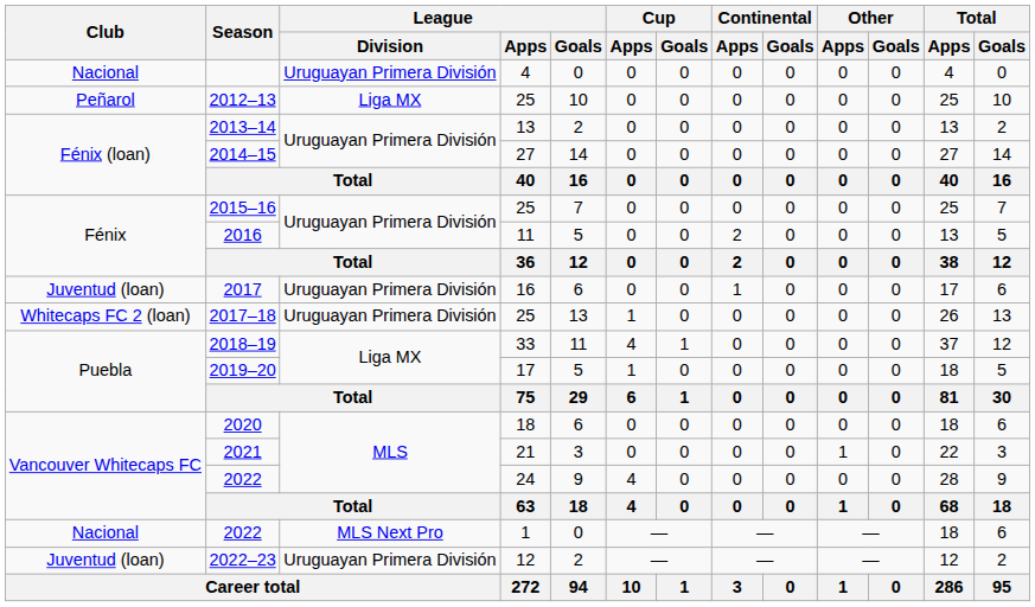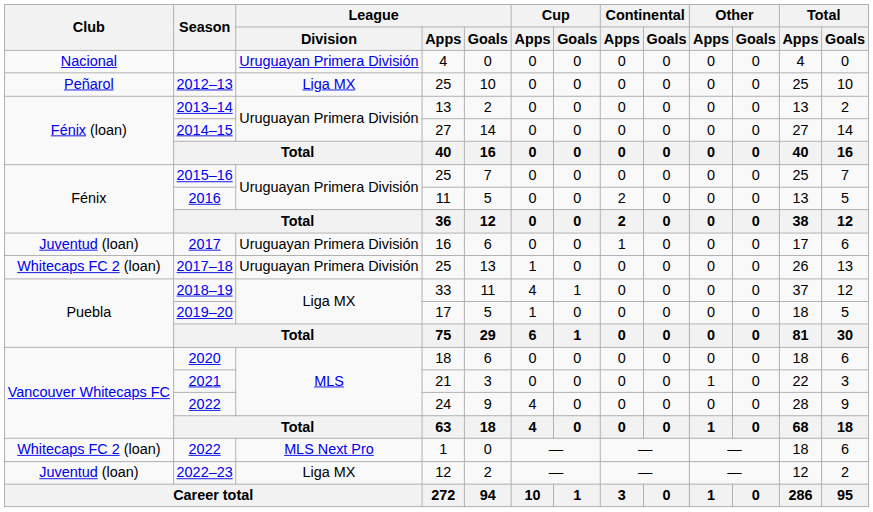 <table class="wikitable" style="text-align:center">
 <tr>
 <th rowspan="2">Club</th>
 <th rowspan="2">Season</th>
 <th colspan="3">League</th>
 <th colspan="2">Cup</th>
 <th colspan="2">Continental</th>
 <th colspan="2">Other</th>
 <th colspan="2">Total</th>
 </tr>
 <tr>
 <th>Division</th>
 <th>Apps</th>
 <th>Goals</th>
 <th>Apps</th>
 <th>Goals</th>
 <th>Apps</th>
 <th>Goals</th>
 <th>Apps</th>
 <th>Goals</th>
 <th>Apps</th>
 <th>Goals</th>
 </tr>
 <tr>
 <td><a href='#'>Nacional</a></td>
 <td></td>
 <td><a href='#'>Uruguayan Primera División</a></td>
 <td>4</td>
 <td>0</td>
 <td>0</td>
 <td>0</td>
 <td>0</td>
 <td>0</td>
 <td>0</td>
 <td>0</td>
 <td>4</td>
 <td>0</td>
 </tr>
 <tr>
 <td><a href='#'>Peñarol</a></td>
 <td><a href='#'>2012–13</a></td>
 <td><a href='#'>Liga MX</a></td>
 <td>25</td>
 <td>10</td>
 <td>0</td>
 <td>0</td>
 <td>0</td>
 <td>0</td>
 <td>0</td>
 <td>0</td>
 <td>25</td>
 <td>10</td>
 </tr>
 <tr>
 <td rowspan="3"><a href='#'>Fénix</a> (loan)</td>
 <td><a href='#'>2013–14</a></td>
 <td rowspan="2">Uruguayan Primera División</td>
 <td>13</td>
 <td>2</td>
 <td>0</td>
 <td>0</td>
 <td>0</td>
 <td>0</td>
 <td>0</td>
 <td>0</td>
 <td>13</td>
 <td>2</td>
 </tr>
 <tr>
 <td><a href='#'>2014–15</a></td>
 <td>27</td>
 <td>14</td>
 <td>0</td>
 <td>0</td>
 <td>0</td>
 <td>0</td>
 <td>0</td>
 <td>0</td>
 <td>27</td>
 <td>14</td>
 </tr>
 <tr>
 <th colspan="2">Total</th>
 <th>40</th>
 <th>16</th>
 <th>0</th>
 <th>0</th>
 <th>0</th>
 <th>0</th>
 <th>0</th>
 <th>0</th>
 <th>40</th>
 <th>16</th>
 </tr>
 <tr>
 <td rowspan="3">Fénix</td>
 <td><a href='#'>2015–16</a></td>
 <td rowspan="2">Uruguayan Primera División</td>
 <td>25</td>
 <td>7</td>
 <td>0</td>
 <td>0</td>
 <td>0</td>
 <td>0</td>
 <td>0</td>
 <td>0</td>
 <td>25</td>
 <td>7</td>
 </tr>
 <tr>
 <td><a href='#'>2016</a></td>
 <td>11</td>
 <td>5</td>
 <td>0</td>
 <td>0</td>
 <td>2</td>
 <td>0</td>
 <td>0</td>
 <td>0</td>
 <td>13</td>
 <td>5</td>
 </tr>
 <tr>
 <th colspan="2">Total</th>
 <th>36</th>
 <th>12</th>
 <th>0</th>
 <th>0</th>
 <th>2</th>
 <th>0</th>
 <th>0</th>
 <th>0</th>
 <th>38</th>
 <th>12</th>
 </tr>
 <tr>
 <td><a href='#'>Juventud</a> (loan)</td>
 <td><a href='#'>2017</a></td>
 <td>Uruguayan Primera División</td>
 <td>16</td>
 <td>6</td>
 <td>0</td>
 <td>0</td>
 <td>1</td>
 <td>0</td>
 <td>0</td>
 <td>0</td>
 <td>17</td>
 <td>6</td>
 </tr>
 <tr>
 <td><a href='#'>Whitecaps FC 2</a> (loan)</td>
 <td><a href='#'>2017–18</a></td>
 <td>Uruguayan Primera División</td>
 <td>25</td>
 <td>13</td>
 <td>1</td>
 <td>0</td>
 <td>0</td>
 <td>0</td>
 <td>0</td>
 <td>0</td>
 <td>26</td>
 <td>13</td>
 </tr>
 <tr>
 <td rowspan="3">Puebla</td>
 <td><a href='#'>2018–19</a></td>
 <td rowspan="2">Liga MX</td>
 <td>33</td>
 <td>11</td>
 <td>4</td>
 <td>1</td>
 <td>0</td>
 <td>0</td>
 <td>0</td>
 <td>0</td>
 <td>37</td>
 <td>12</td>
 </tr>
 <tr>
 <td><a href='#'>2019–20</a></td>
 <td>17</td>
 <td>5</td>
 <td>1</td>
 <td>0</td>
 <td>0</td>
 <td>0</td>
 <td>0</td>
 <td>0</td>
 <td>18</td>
 <td>5</td>
 </tr>
 <tr>
 <th colspan="2">Total</th>
 <th>75</th>
 <th>29</th>
 <th>6</th>
 <th>1</th>
 <th>0</th>
 <th>0</th>
 <th>0</th>
 <th>0</th>
 <th>81</th>
 <th>30</th>
 </tr>
 <tr>
 <td rowspan="4"><a href='#'>Vancouver Whitecaps FC</a></td>
 <td><a href='#'>2020</a></td>
 <td rowspan="3"><a href='#'>MLS</a></td>
 <td>18</td>
 <td>6</td>
 <td>0</td>
 <td>0</td>
 <td>0</td>
 <td>0</td>
 <td>0</td>
 <td>0</td>
 <td>18</td>
 <td>6</td>
 </tr>
 <tr>
 <td><a href='#'>2021</a></td>
 <td>21</td>
 <td>3</td>
 <td>0</td>
 <td>0</td>
 <td>0</td>
 <td>0</td>
 <td>1</td>
 <td>0</td>
 <td>22</td>
 <td>3</td>
 </tr>
 <tr>
 <td><a href='#'>2022</a></td>
 <td>24</td>
 <td>9</td>
 <td>4</td>
 <td>0</td>
 <td>0</td>
 <td>0</td>
 <td>0</td>
 <td>0</td>
 <td>28</td>
 <td>9</td>
 </tr>
 <tr>
 <th colspan="2">Total</th>
 <th>63</th>
 <th>18</th>
 <th>4</th>
 <th>0</th>
 <th>0</th>
 <th>0</th>
 <th>1</th>
 <th>0</th>
 <th>68</th>
 <th>18</th>
 </tr>
 <tr>
-<td><a href='#'>Nacional</a></td>
+<td><a href='#'>Whitecaps FC 2</a> (loan)</td>
 <td><a href='#'>2022</a></td>
 <td><a href='#'>MLS Next Pro</a></td>
 <td>1</td>
 <td>0</td>
 <td colspan="2">—</td>
 <td colspan="2">—</td>
 <td colspan="2">—</td>
 <td>18</td>
 <td>6</td>
 </tr>
 <tr>
 <td><a href='#'>Juventud</a> (loan)</td>
 <td><a href='#'>2022–23</a></td>
-<td>Uruguayan Primera División</td>
+<td>Liga MX</td>
 <td>12</td>
 <td>2</td>
 <td colspan="2">—</td>
 <td colspan="2">—</td>
 <td colspan="2">—</td>
 <td>12</td>
 <td>2</td>
 </tr>
 <tr>
 <th colspan="3">Career total</th>
 <th>272</th>
 <th>94</th>
 <th>10</th>
 <th>1</th>
 <th>3</th>
 <th>0</th>
 <th>1</th>
 <th>0</th>
 <th>286</th>
 <th>95</th>
 </tr>
 </table>
